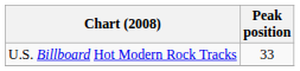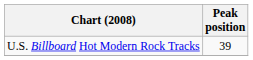 <table class="wikitable">
 <tr>
 <th align="left">Chart (2008)</th>
 <th align="left">Peak<br>position</th>
 </tr>
 <tr>
 <td align="left">U.S. <em><a href='#'>Billboard</a></em> <a href='#'>Hot Modern Rock Tracks</a></td>
-<td align="center">33</td>
+<td align="center">39</td>
 </tr>
 <tr>
 </tr>
 </table>
